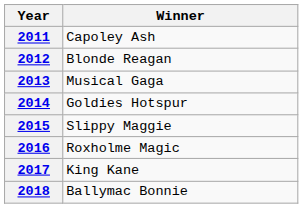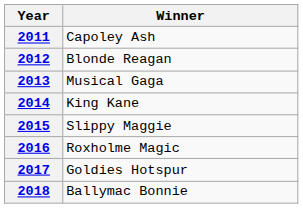 <table class="wikitable">
 <tr>
 <th width=50>Year</th>
 <th width=220>Winner</th>
 </tr>
 <tr>
 <th><a href='#'>2011</a></th>
 <td>Capoley Ash</td>
 </tr>
 <tr>
 <th><a href='#'>2012</a></th>
 <td>Blonde Reagan</td>
 </tr>
 <tr>
 <th><a href='#'>2013</a></th>
 <td>Musical Gaga</td>
 </tr>
 <tr>
 <th><a href='#'>2014</a></th>
-<td>Goldies Hotspur </td>
+<td>King Kane</td>
 </tr>
 <tr>
 <th><a href='#'>2015</a></th>
 <td>Slippy Maggie </td>
 </tr>
 <tr>
 <th><a href='#'>2016</a></th>
 <td>Roxholme Magic</td>
 </tr>
 <tr>
 <th><a href='#'>2017</a></th>
-<td>King Kane</td>
+<td>Goldies Hotspur </td>
 </tr>
 <tr>
 <th><a href='#'>2018</a></th>
 <td>Ballymac Bonnie</td>
 </tr>
 </table>
